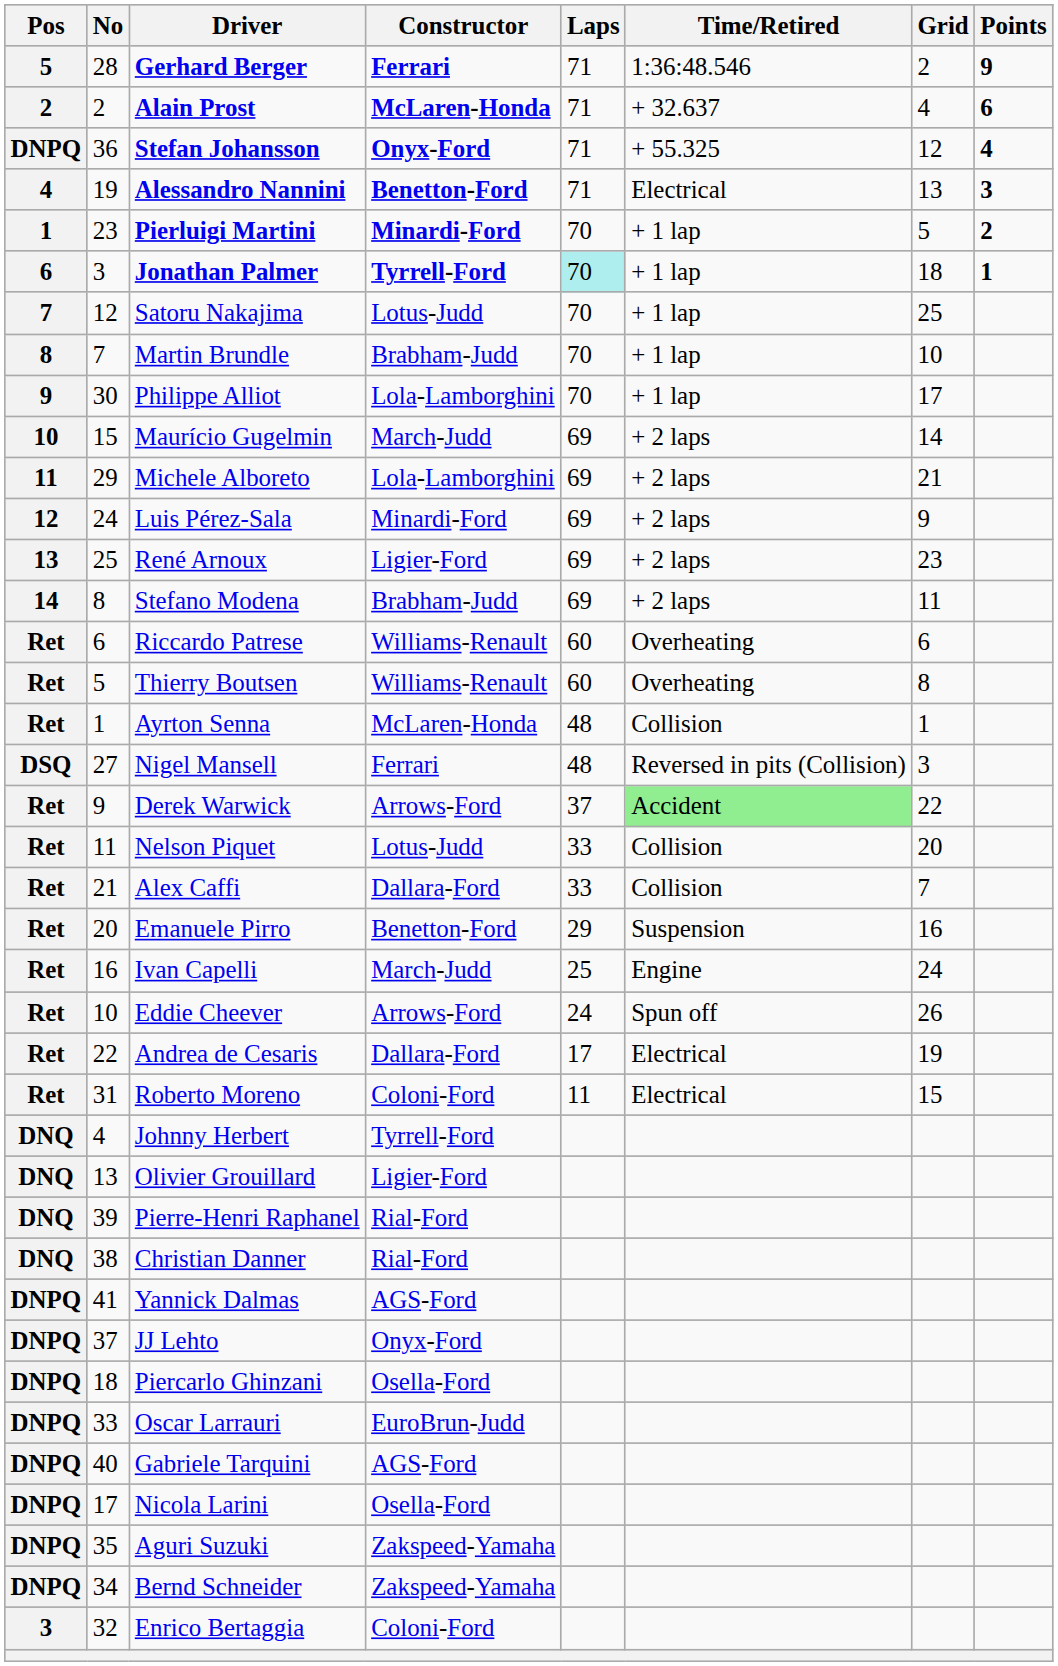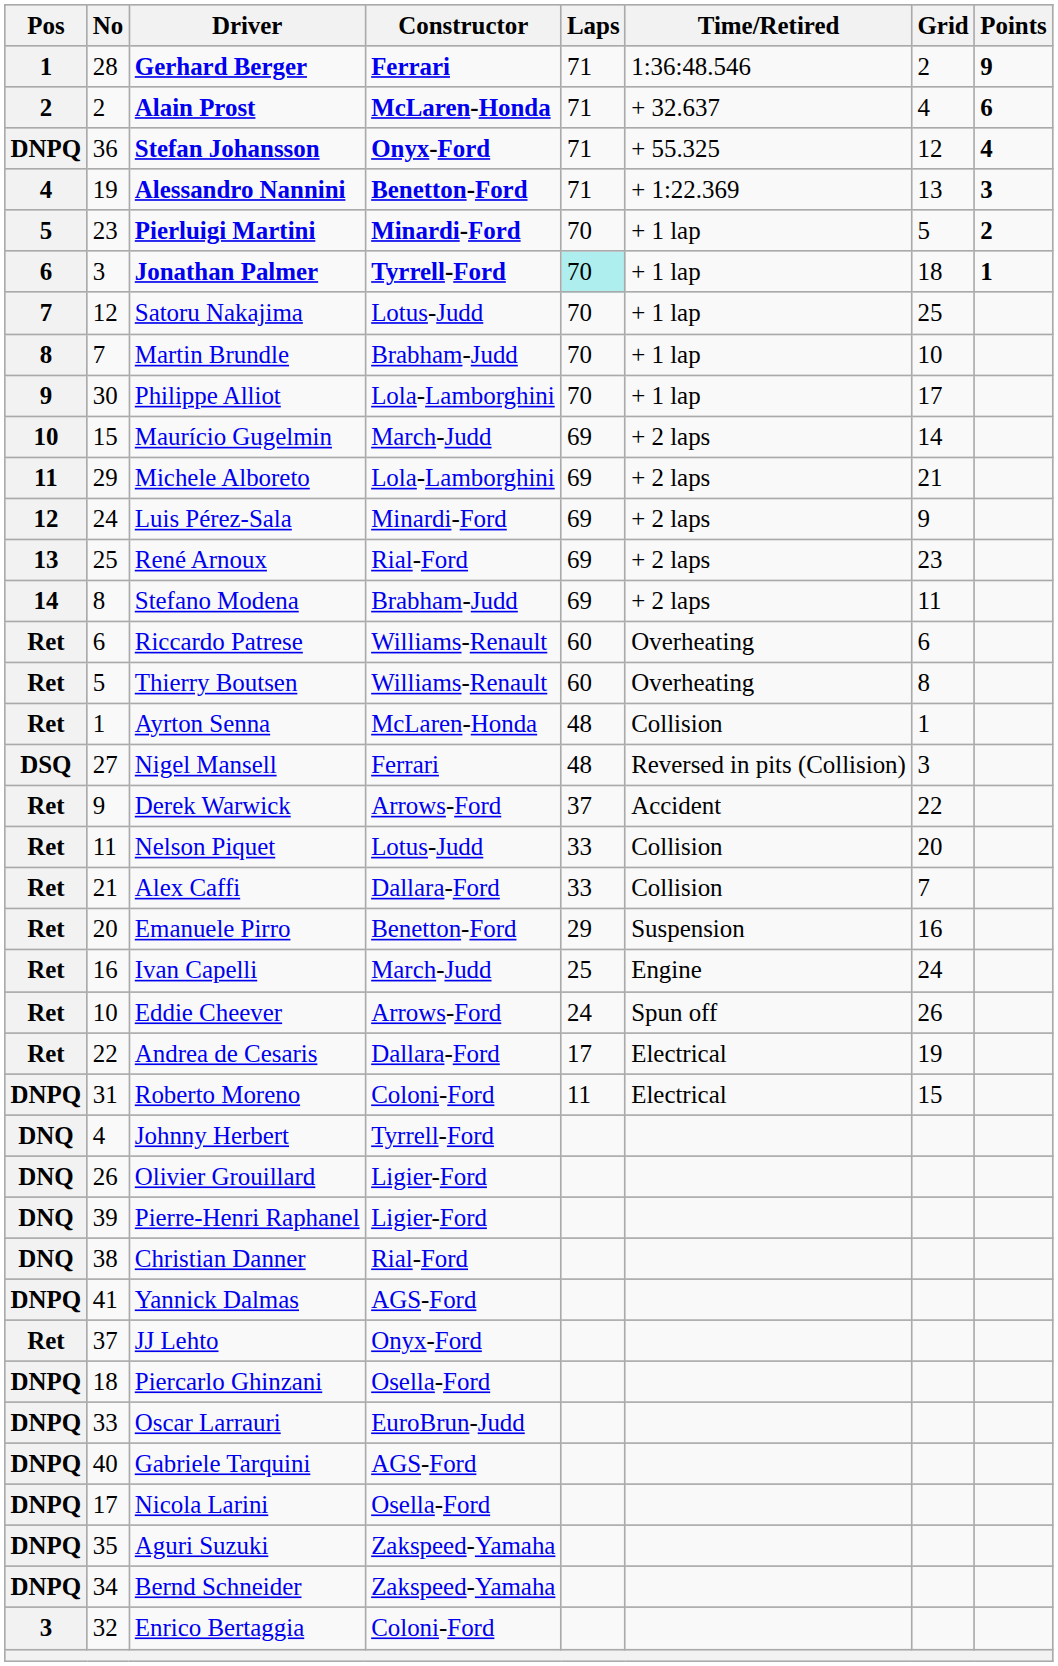 <table class="wikitable" style="font-size: 95%;">
 <tr>
 <th>Pos</th>
 <th>No</th>
 <th>Driver</th>
 <th>Constructor</th>
 <th>Laps</th>
 <th>Time/Retired</th>
 <th>Grid</th>
 <th>Points</th>
 </tr>
 <tr>
-<th>5</th>
+<th>1</th>
 <td>28</td>
 <td> <strong><a href='#'>Gerhard Berger</a></strong></td>
 <td><strong><a href='#'>Ferrari</a></strong></td>
 <td>71</td>
 <td>1:36:48.546</td>
 <td>2</td>
 <td><strong>9</strong></td>
 </tr>
 <tr>
 <th>2</th>
 <td>2</td>
 <td> <strong><a href='#'>Alain Prost</a></strong></td>
 <td><strong><a href='#'>McLaren</a>-<a href='#'>Honda</a></strong></td>
 <td>71</td>
 <td>+ 32.637</td>
 <td>4</td>
 <td><strong>6</strong></td>
 </tr>
 <tr>
 <th>DNPQ</th>
 <td>36</td>
 <td> <strong><a href='#'>Stefan Johansson</a></strong></td>
 <td><strong><a href='#'>Onyx</a>-<a href='#'>Ford</a></strong></td>
 <td>71</td>
 <td>+ 55.325</td>
 <td>12</td>
 <td><strong>4</strong></td>
 </tr>
 <tr>
 <th>4</th>
 <td>19</td>
 <td> <strong><a href='#'>Alessandro Nannini</a></strong></td>
 <td><strong><a href='#'>Benetton</a>-<a href='#'>Ford</a></strong></td>
 <td>71</td>
-<td>Electrical</td>
+<td>+ 1:22.369</td>
 <td>13</td>
 <td><strong>3</strong></td>
 </tr>
 <tr>
-<th>1</th>
+<th>5</th>
 <td>23</td>
 <td> <strong><a href='#'>Pierluigi Martini</a></strong></td>
 <td><strong><a href='#'>Minardi</a>-<a href='#'>Ford</a></strong></td>
 <td>70</td>
 <td>+ 1 lap</td>
 <td>5</td>
 <td><strong>2</strong></td>
 </tr>
 <tr>
 <th>6</th>
 <td>3</td>
 <td> <strong><a href='#'>Jonathan Palmer</a></strong></td>
 <td><strong><a href='#'>Tyrrell</a>-<a href='#'>Ford</a></strong></td>
 <td style="background: paleturquoise;">70</td>
 <td>+ 1 lap</td>
 <td>18</td>
 <td><strong>1</strong></td>
 </tr>
 <tr>
 <th>7</th>
 <td>12</td>
 <td> <a href='#'>Satoru Nakajima</a></td>
 <td><a href='#'>Lotus</a>-<a href='#'>Judd</a></td>
 <td>70</td>
 <td>+ 1 lap</td>
 <td>25</td>
 <td> </td>
 </tr>
 <tr>
 <th>8</th>
 <td>7</td>
 <td> <a href='#'>Martin Brundle</a></td>
 <td><a href='#'>Brabham</a>-<a href='#'>Judd</a></td>
 <td>70</td>
 <td>+ 1 lap</td>
 <td>10</td>
 <td> </td>
 </tr>
 <tr>
 <th>9</th>
 <td>30</td>
 <td> <a href='#'>Philippe Alliot</a></td>
 <td><a href='#'>Lola</a>-<a href='#'>Lamborghini</a></td>
 <td>70</td>
 <td>+ 1 lap</td>
 <td>17</td>
 <td> </td>
 </tr>
 <tr>
 <th>10</th>
 <td>15</td>
 <td> <a href='#'>Maurício Gugelmin</a></td>
 <td><a href='#'>March</a>-<a href='#'>Judd</a></td>
 <td>69</td>
 <td>+ 2 laps</td>
 <td>14</td>
 <td> </td>
 </tr>
 <tr>
 <th>11</th>
 <td>29</td>
 <td> <a href='#'>Michele Alboreto</a></td>
 <td><a href='#'>Lola</a>-<a href='#'>Lamborghini</a></td>
 <td>69</td>
 <td>+ 2 laps</td>
 <td>21</td>
 <td> </td>
 </tr>
 <tr>
 <th>12</th>
 <td>24</td>
 <td> <a href='#'>Luis Pérez-Sala</a></td>
 <td><a href='#'>Minardi</a>-<a href='#'>Ford</a></td>
 <td>69</td>
 <td>+ 2 laps</td>
 <td>9</td>
 <td> </td>
 </tr>
 <tr>
 <th>13</th>
 <td>25</td>
 <td> <a href='#'>René Arnoux</a></td>
-<td><a href='#'>Ligier</a>-<a href='#'>Ford</a></td>
+<td><a href='#'>Rial</a>-<a href='#'>Ford</a></td>
 <td>69</td>
 <td>+ 2 laps</td>
 <td>23</td>
 <td> </td>
 </tr>
 <tr>
 <th>14</th>
 <td>8</td>
 <td> <a href='#'>Stefano Modena</a></td>
 <td><a href='#'>Brabham</a>-<a href='#'>Judd</a></td>
 <td>69</td>
 <td>+ 2 laps</td>
 <td>11</td>
 <td> </td>
 </tr>
 <tr>
 <th>Ret</th>
 <td>6</td>
 <td> <a href='#'>Riccardo Patrese</a></td>
 <td><a href='#'>Williams</a>-<a href='#'>Renault</a></td>
 <td>60</td>
 <td>Overheating</td>
 <td>6</td>
 <td> </td>
 </tr>
 <tr>
 <th>Ret</th>
 <td>5</td>
 <td> <a href='#'>Thierry Boutsen</a></td>
 <td><a href='#'>Williams</a>-<a href='#'>Renault</a></td>
 <td>60</td>
 <td>Overheating</td>
 <td>8</td>
 <td> </td>
 </tr>
 <tr>
 <th>Ret</th>
 <td>1</td>
 <td> <a href='#'>Ayrton Senna</a></td>
 <td><a href='#'>McLaren</a>-<a href='#'>Honda</a></td>
 <td>48</td>
 <td>Collision</td>
 <td>1</td>
 <td> </td>
 </tr>
 <tr>
 <th>DSQ</th>
 <td>27</td>
 <td> <a href='#'>Nigel Mansell</a></td>
 <td><a href='#'>Ferrari</a></td>
 <td>48</td>
 <td>Reversed in pits (Collision)</td>
 <td>3</td>
 <td> </td>
 </tr>
 <tr>
 <th>Ret</th>
 <td>9</td>
 <td> <a href='#'>Derek Warwick</a></td>
 <td><a href='#'>Arrows</a>-<a href='#'>Ford</a></td>
 <td>37</td>
-<td style="background: lightgreen;">Accident</td>
+<td>Accident</td>
 <td>22</td>
 <td> </td>
 </tr>
 <tr>
 <th>Ret</th>
 <td>11</td>
 <td> <a href='#'>Nelson Piquet</a></td>
 <td><a href='#'>Lotus</a>-<a href='#'>Judd</a></td>
 <td>33</td>
 <td>Collision</td>
 <td>20</td>
 <td> </td>
 </tr>
 <tr>
 <th>Ret</th>
 <td>21</td>
 <td> <a href='#'>Alex Caffi</a></td>
 <td><a href='#'>Dallara</a>-<a href='#'>Ford</a></td>
 <td>33</td>
 <td>Collision</td>
 <td>7</td>
 <td> </td>
 </tr>
 <tr>
 <th>Ret</th>
 <td>20</td>
 <td> <a href='#'>Emanuele Pirro</a></td>
 <td><a href='#'>Benetton</a>-<a href='#'>Ford</a></td>
 <td>29</td>
 <td>Suspension</td>
 <td>16</td>
 <td> </td>
 </tr>
 <tr>
 <th>Ret</th>
 <td>16</td>
 <td> <a href='#'>Ivan Capelli</a></td>
 <td><a href='#'>March</a>-<a href='#'>Judd</a></td>
 <td>25</td>
 <td>Engine</td>
 <td>24</td>
 <td> </td>
 </tr>
 <tr>
 <th>Ret</th>
 <td>10</td>
 <td> <a href='#'>Eddie Cheever</a></td>
 <td><a href='#'>Arrows</a>-<a href='#'>Ford</a></td>
 <td>24</td>
 <td>Spun off</td>
 <td>26</td>
 <td> </td>
 </tr>
 <tr>
 <th>Ret</th>
 <td>22</td>
 <td> <a href='#'>Andrea de Cesaris</a></td>
 <td><a href='#'>Dallara</a>-<a href='#'>Ford</a></td>
 <td>17</td>
 <td>Electrical</td>
 <td>19</td>
 <td> </td>
 </tr>
 <tr>
-<th>Ret</th>
+<th>DNPQ</th>
 <td>31</td>
 <td> <a href='#'>Roberto Moreno</a></td>
 <td><a href='#'>Coloni</a>-<a href='#'>Ford</a></td>
 <td>11</td>
 <td>Electrical</td>
 <td>15</td>
 <td> </td>
 </tr>
 <tr>
 <th>DNQ</th>
 <td>4</td>
 <td> <a href='#'>Johnny Herbert</a></td>
 <td><a href='#'>Tyrrell</a>-<a href='#'>Ford</a></td>
 <td> </td>
 <td></td>
 <td></td>
 <td> </td>
 </tr>
 <tr>
 <th>DNQ</th>
-<td>13</td>
+<td>26</td>
 <td> <a href='#'>Olivier Grouillard</a></td>
 <td><a href='#'>Ligier</a>-<a href='#'>Ford</a></td>
 <td> </td>
 <td></td>
 <td></td>
 <td> </td>
 </tr>
 <tr>
 <th>DNQ</th>
 <td>39</td>
 <td> <a href='#'>Pierre-Henri Raphanel</a></td>
-<td><a href='#'>Rial</a>-<a href='#'>Ford</a></td>
+<td><a href='#'>Ligier</a>-<a href='#'>Ford</a></td>
 <td> </td>
 <td></td>
 <td></td>
 <td> </td>
 </tr>
 <tr>
 <th>DNQ</th>
 <td>38</td>
 <td> <a href='#'>Christian Danner</a></td>
 <td><a href='#'>Rial</a>-<a href='#'>Ford</a></td>
 <td> </td>
 <td></td>
 <td></td>
 <td> </td>
 </tr>
 <tr>
 <th>DNPQ</th>
 <td>41</td>
 <td> <a href='#'>Yannick Dalmas</a></td>
 <td><a href='#'>AGS</a>-<a href='#'>Ford</a></td>
 <td> </td>
 <td></td>
 <td></td>
 <td> </td>
 </tr>
 <tr>
-<th>DNPQ</th>
+<th>Ret</th>
 <td>37</td>
 <td> <a href='#'>JJ Lehto</a></td>
 <td><a href='#'>Onyx</a>-<a href='#'>Ford</a></td>
 <td> </td>
 <td></td>
 <td></td>
 <td> </td>
 </tr>
 <tr>
 <th>DNPQ</th>
 <td>18</td>
 <td> <a href='#'>Piercarlo Ghinzani</a></td>
 <td><a href='#'>Osella</a>-<a href='#'>Ford</a></td>
 <td> </td>
 <td></td>
 <td></td>
 <td> </td>
 </tr>
 <tr>
 <th>DNPQ</th>
 <td>33</td>
 <td> <a href='#'>Oscar Larrauri</a></td>
 <td><a href='#'>EuroBrun</a>-<a href='#'>Judd</a></td>
 <td> </td>
 <td></td>
 <td></td>
 <td> </td>
 </tr>
 <tr>
 <th>DNPQ</th>
 <td>40</td>
 <td> <a href='#'>Gabriele Tarquini</a></td>
 <td><a href='#'>AGS</a>-<a href='#'>Ford</a></td>
 <td> </td>
 <td></td>
 <td></td>
 <td> </td>
 </tr>
 <tr>
 <th>DNPQ</th>
 <td>17</td>
 <td> <a href='#'>Nicola Larini</a></td>
 <td><a href='#'>Osella</a>-<a href='#'>Ford</a></td>
 <td> </td>
 <td></td>
 <td></td>
 <td> </td>
 </tr>
 <tr>
 <th>DNPQ</th>
 <td>35</td>
 <td> <a href='#'>Aguri Suzuki</a></td>
 <td><a href='#'>Zakspeed</a>-<a href='#'>Yamaha</a></td>
 <td> </td>
 <td></td>
 <td></td>
 <td> </td>
 </tr>
 <tr>
 <th>DNPQ</th>
 <td>34</td>
 <td> <a href='#'>Bernd Schneider</a></td>
 <td><a href='#'>Zakspeed</a>-<a href='#'>Yamaha</a></td>
 <td> </td>
 <td></td>
 <td></td>
 <td> </td>
 </tr>
 <tr>
 <th>3</th>
 <td>32</td>
 <td> <a href='#'>Enrico Bertaggia</a></td>
 <td><a href='#'>Coloni</a>-<a href='#'>Ford</a></td>
 <td> </td>
 <td> </td>
 <td> </td>
 <td> </td>
 </tr>
 <tr>
 <th colspan="8"></th>
 </tr>
 </table>
